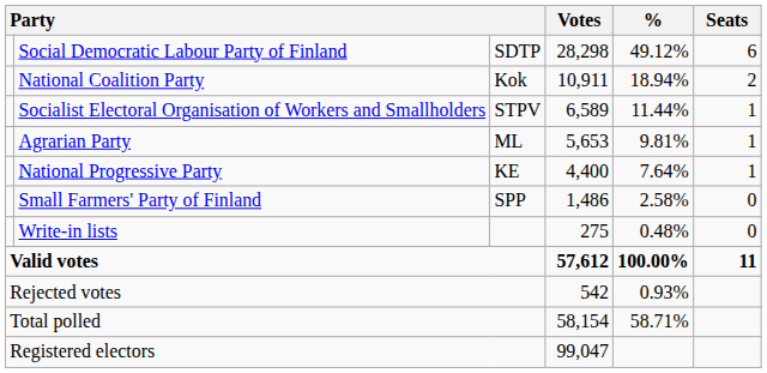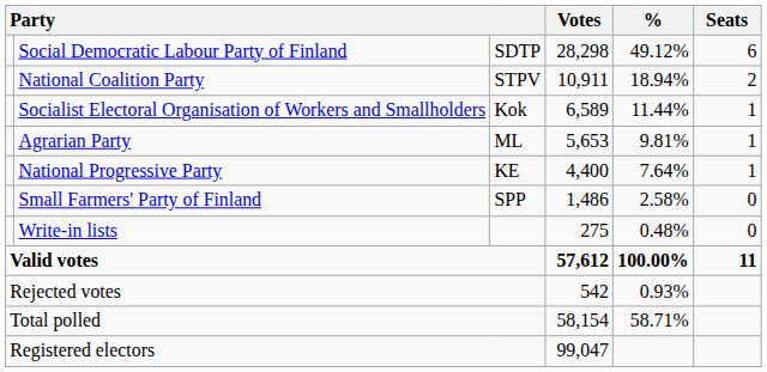 <table class="wikitable" border="1" style="text-align:right;">
 <tr>
 <th style="text-align:left;" colspan=3>Party</th>
 <th align=center width="50">Votes</th>
 <th align=center width="50">%</th>
 <th align=center width="50">Seats</th>
 </tr>
 <tr>
 <td></td>
 <td align=left style="white-space: nowrap;"><a href='#'>Social Democratic Labour Party of Finland</a></td>
 <td align=left>SDTP</td>
 <td>28,298</td>
 <td>49.12%</td>
 <td>6</td>
 </tr>
 <tr>
 <td></td>
 <td align=left><a href='#'>National Coalition Party</a></td>
-<td align=left>Kok</td>
+<td align=left>STPV</td>
 <td>10,911</td>
 <td>18.94%</td>
 <td>2</td>
 </tr>
 <tr>
 <td></td>
 <td align=left><a href='#'>Socialist Electoral Organisation of Workers and Smallholders</a></td>
-<td align=left>STPV</td>
+<td align=left>Kok</td>
 <td>6,589</td>
 <td>11.44%</td>
 <td>1</td>
 </tr>
 <tr>
 <td></td>
 <td align=left><a href='#'>Agrarian Party</a></td>
 <td align=left>ML</td>
 <td>5,653</td>
 <td>9.81%</td>
 <td>1</td>
 </tr>
 <tr>
 <td></td>
 <td align=left><a href='#'>National Progressive Party</a></td>
 <td align=left>KE</td>
 <td>4,400</td>
 <td>7.64%</td>
 <td>1</td>
 </tr>
 <tr>
 <td></td>
 <td align=left><a href='#'>Small Farmers' Party of Finland</a></td>
 <td align=left>SPP</td>
 <td>1,486</td>
 <td>2.58%</td>
 <td>0</td>
 </tr>
 <tr>
 <td></td>
 <td align=left><a href='#'>Write-in lists</a></td>
 <td align=left></td>
 <td>275</td>
 <td>0.48%</td>
 <td>0</td>
 </tr>
 <tr style="font-weight:bold">
 <td align=left colspan=3>Valid votes</td>
 <td>57,612</td>
 <td>100.00%</td>
 <td>11</td>
 </tr>
 <tr>
 <td align=left colspan=3>Rejected votes</td>
 <td>542</td>
 <td>0.93%</td>
 <td></td>
 </tr>
 <tr>
 <td align=left colspan=3>Total polled</td>
 <td>58,154</td>
 <td>58.71%</td>
 <td></td>
 </tr>
 <tr>
 <td align=left colspan=3>Registered electors</td>
 <td>99,047</td>
 <td></td>
 <td></td>
 </tr>
 </table>
